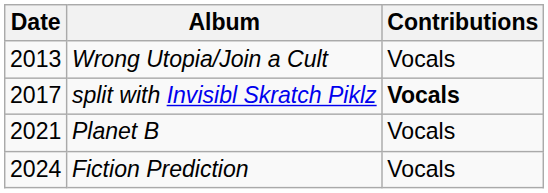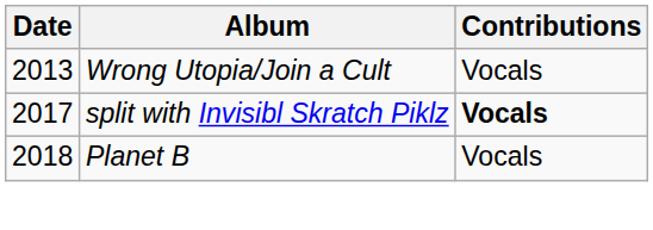 <table class="wikitable" style="margin:1em 0;">
 <tr>
 <th>Date</th>
 <th>Album</th>
 <th>Contributions</th>
 </tr>
 <tr>
 <td>2013</td>
 <td><em>Wrong Utopia/Join a Cult</em></td>
 <td>Vocals</td>
 </tr>
 <tr>
 <td>2017</td>
 <td><em>split with <a href='#'>Invisibl Skratch Piklz</a></em></td>
 <td><strong>Vocals</strong></td>
 </tr>
 <tr>
-<td>2021</td>
+<td>2018</td>
 <td><em>Planet B</em></td>
 <td>Vocals</td>
 </tr>
-<tr>
-<td>2024</td>
-<td><em>Fiction Prediction</em></td>
-<td>Vocals</td>
-</tr>
 </table>
